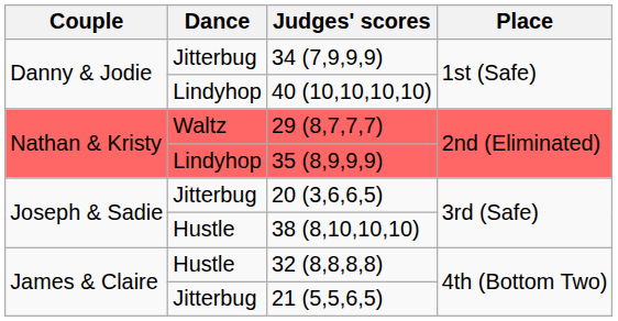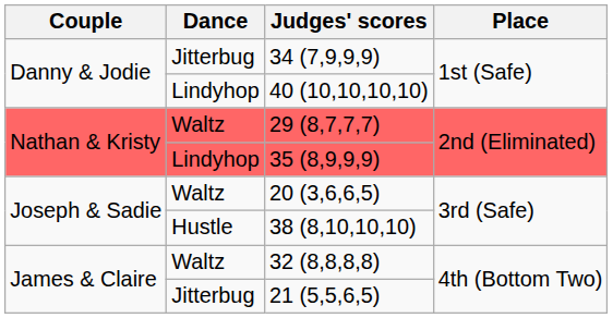 <table class="wikitable sortable">
 <tr>
 <th>Couple</th>
 <th>Dance</th>
 <th>Judges' scores</th>
 <th>Place</th>
 </tr>
 <tr>
 <td rowspan="2">Danny & Jodie</td>
 <td>Jitterbug</td>
 <td>34 (7,9,9,9)</td>
 <td rowspan="2">1st (Safe)</td>
 </tr>
 <tr>
 <td>Lindyhop</td>
 <td>40 (10,10,10,10)</td>
 </tr>
 <tr bgcolor=#ff6666>
 <td rowspan="2">Nathan & Kristy</td>
 <td>Waltz</td>
 <td>29 (8,7,7,7)</td>
 <td rowspan="2">2nd (Eliminated)</td>
 </tr>
 <tr bgcolor=#ff6666>
 <td>Lindyhop</td>
 <td>35 (8,9,9,9)</td>
 </tr>
 <tr>
 <td rowspan="2">Joseph & Sadie</td>
-<td>Jitterbug</td>
+<td>Waltz</td>
 <td>20 (3,6,6,5)</td>
 <td rowspan="2">3rd (Safe)</td>
 </tr>
 <tr>
 <td>Hustle</td>
 <td>38 (8,10,10,10)</td>
 </tr>
 <tr>
 <td rowspan="2">James & Claire</td>
-<td>Hustle</td>
+<td>Waltz</td>
 <td>32 (8,8,8,8)</td>
 <td rowspan="2">4th (Bottom Two)</td>
 </tr>
 <tr>
 <td>Jitterbug</td>
 <td>21 (5,5,6,5)</td>
 </tr>
 </table>
